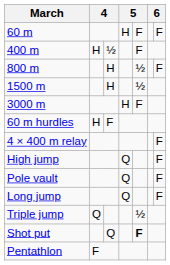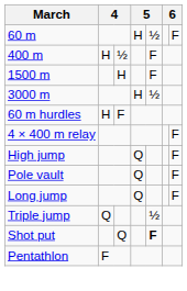 <table class="wikitable athletics-schedule">
 <tr>
 <th>March</th>
 <th colspan="2">4</th>
 <th colspan="2">5</th>
 <th colspan="2">6</th>
 </tr>
 <tr>
 <td class="event"><a href='#'>60 m</a></td>
 <td colspan="2"></td>
 <td class="heats">H</td>
-<td class="final">F</td>
+<td class="semifinals">½</td>
 <td></td>
 <td class="final">F</td>
 </tr>
 <tr>
 <td class="event"><a href='#'>400 m</a></td>
 <td class="heats">H</td>
 <td class="semifinals">½</td>
 <td></td>
 <td class="final">F</td>
 <td colspan="2"></td>
 </tr>
 <tr>
-<td class="event"><a href='#'>800 m</a></td>
-<td></td>
-<td class="heats">H</td>
-<td></td>
-<td class="semifinals">½</td>
-<td></td>
-<td class="final">F</td>
-</tr>
-<tr>
 <td class="event"><a href='#'>1500 m</a></td>
 <td></td>
 <td class="heats">H</td>
 <td></td>
-<td class="semifinals">½</td>
+<td class="final">F</td>
 <td colspan="2"></td>
 </tr>
 <tr>
 <td class="event"><a href='#'>3000 m</a></td>
 <td colspan="2"></td>
 <td class="heats">H</td>
-<td class="final">F</td>
+<td class="semifinals">½</td>
 <td colspan="2"></td>
 </tr>
 <tr>
 <td class="event"><a href='#'>60 m hurdles</a></td>
 <td class="heats">H</td>
 <td class="final">F</td>
 <td colspan="2"></td>
 <td colspan="2"></td>
 </tr>
 <tr>
 <td class="event"><a href='#'>4 × 400 m relay</a></td>
 <td colspan="2"></td>
 <td colspan="2"></td>
 <td></td>
 <td class="final">F</td>
 </tr>
 <tr>
 <td class="event"><a href='#'>High jump</a></td>
 <td colspan="2"></td>
 <td class="qualifiers">Q</td>
 <td></td>
 <td></td>
 <td class="final">F</td>
 </tr>
 <tr>
 <td class="event"><a href='#'>Pole vault</a></td>
 <td colspan="2"></td>
 <td class="qualifiers">Q</td>
 <td></td>
 <td></td>
 <td class="final">F</td>
 </tr>
 <tr>
 <td class="event"><a href='#'>Long jump</a></td>
 <td colspan="2"></td>
 <td class="qualifiers">Q</td>
 <td></td>
 <td></td>
 <td class="final">F</td>
 </tr>
 <tr>
 <td class="event"><a href='#'>Triple jump</a></td>
 <td class="qualifiers">Q</td>
 <td></td>
 <td></td>
 <td class="semifinals">½</td>
 <td colspan="2"></td>
 </tr>
 <tr>
 <td class="event"><a href='#'>Shot put</a></td>
 <td></td>
 <td class="qualifiers">Q</td>
 <td></td>
 <td class="final"><strong>F</strong></td>
 <td colspan="2"></td>
 </tr>
 <tr>
 <td class="event"><a href='#'>Pentathlon</a></td>
 <td class="final" colspan="2">F</td>
 <td colspan="2"></td>
 <td colspan="2"></td>
 </tr>
 </table>
